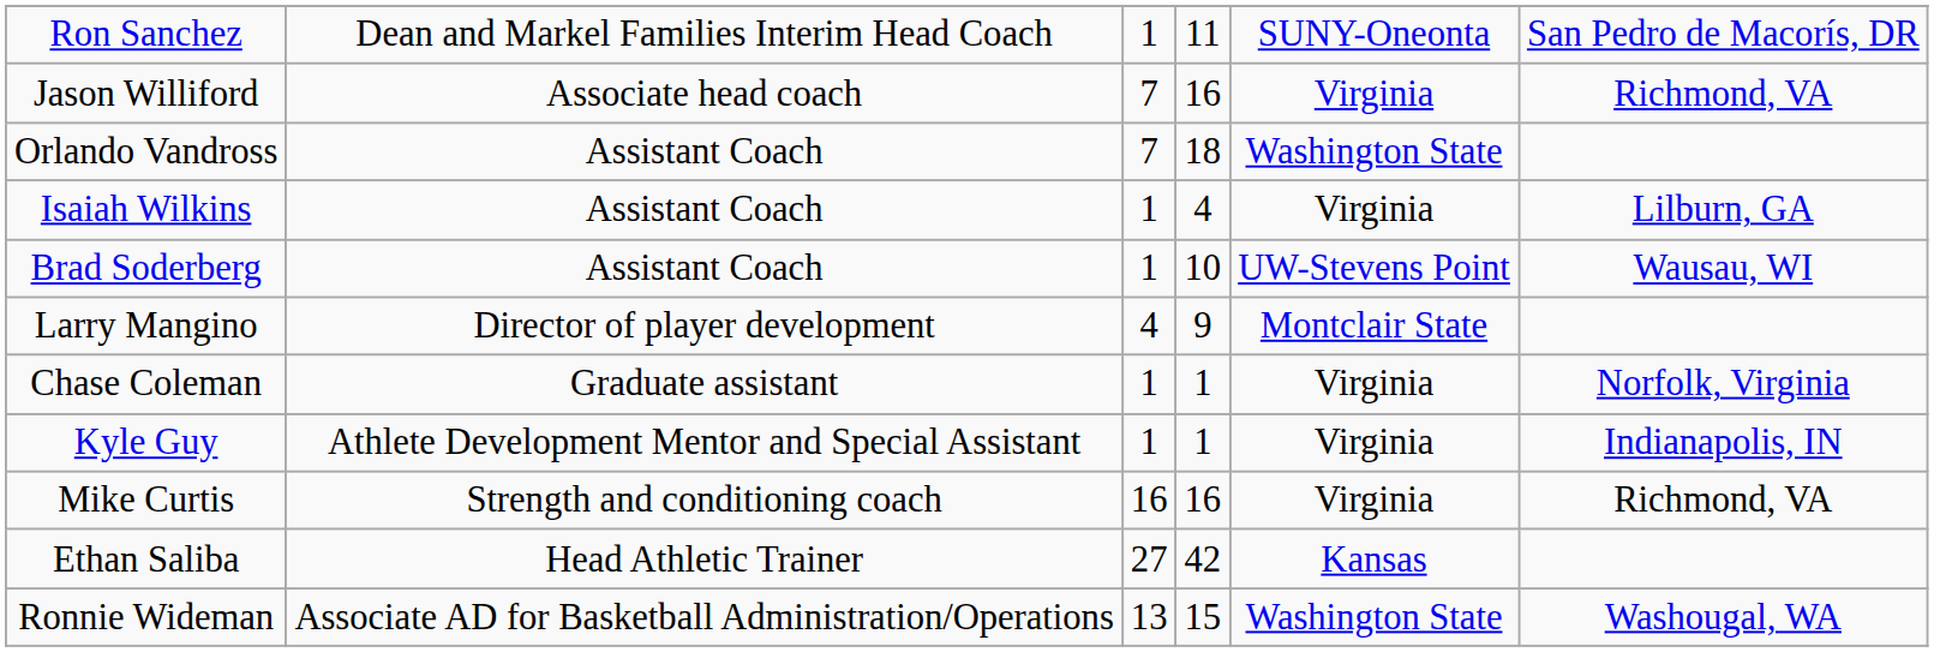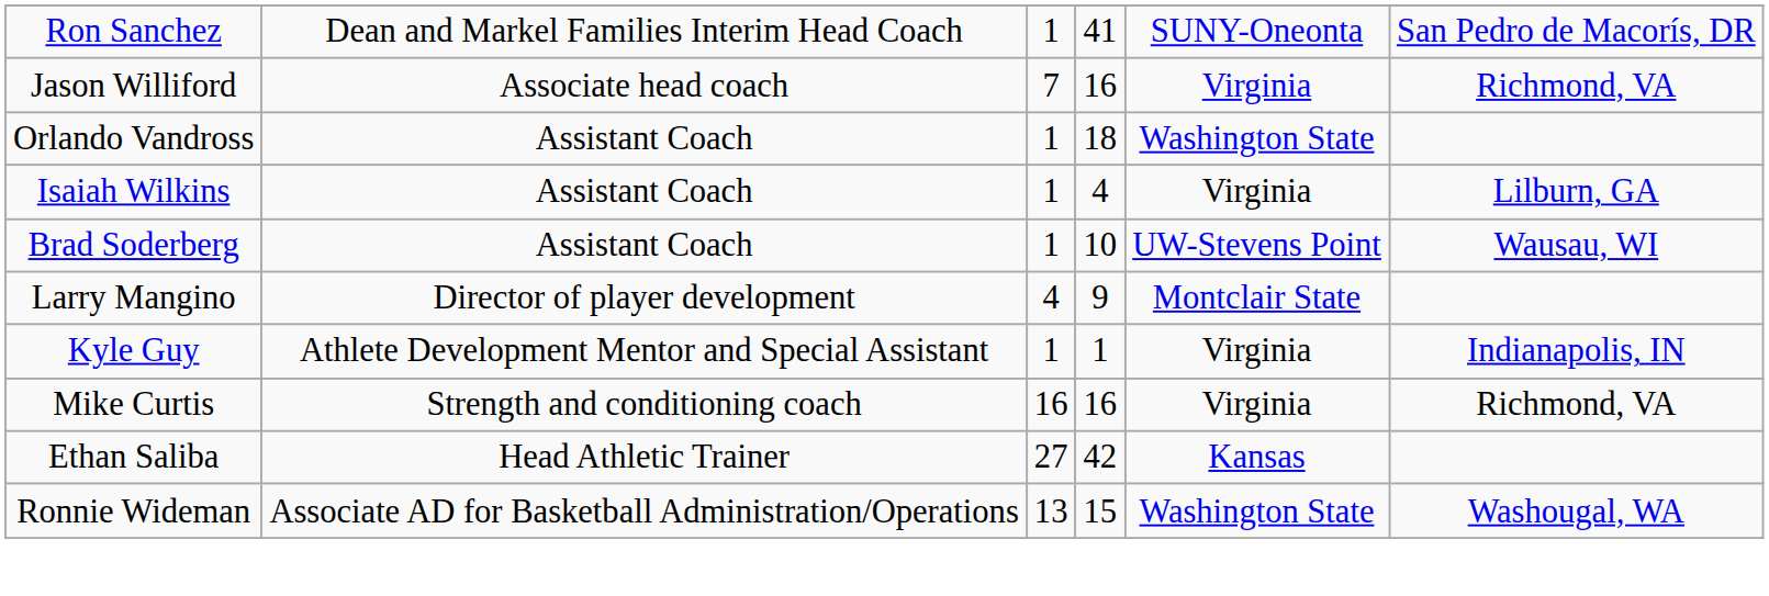 <table class="wikitable sortable" style="text-align: center">
 <tr align=center>
 </tr>
 <tr>
 <td><a href='#'>Ron Sanchez</a></td>
 <td>Dean and Markel Families Interim Head Coach</td>
 <td>1</td>
-<td>11</td>
+<td>41</td>
 <td><a href='#'>SUNY-Oneonta</a></td>
 <td><a href='#'>San Pedro de Macorís, DR</a> </td>
 </tr>
 <tr>
 <td>Jason Williford</td>
 <td>Associate head coach</td>
 <td>7</td>
 <td>16</td>
 <td><a href='#'>Virginia</a></td>
 <td><a href='#'>Richmond, VA</a> </td>
 </tr>
 <tr>
 <td>Orlando Vandross</td>
 <td>Assistant Coach</td>
-<td>7</td>
+<td>1</td>
 <td>18</td>
 <td><a href='#'>Washington State</a></td>
 <td></td>
 </tr>
 <tr>
 <td><a href='#'>Isaiah Wilkins</a></td>
 <td>Assistant Coach</td>
 <td>1</td>
 <td>4</td>
 <td>Virginia</td>
 <td><a href='#'>Lilburn, GA</a> </td>
 </tr>
 <tr>
 <td><a href='#'>Brad Soderberg</a></td>
 <td>Assistant Coach</td>
 <td>1</td>
 <td>10</td>
 <td><a href='#'>UW-Stevens Point</a></td>
 <td><a href='#'>Wausau, WI</a> </td>
 </tr>
 <tr>
 <td>Larry Mangino</td>
 <td>Director of player development</td>
 <td>4</td>
 <td>9</td>
 <td><a href='#'>Montclair State</a></td>
 <td></td>
-</tr>
-<tr>
-<td>Chase Coleman</td>
-<td>Graduate assistant</td>
-<td>1</td>
-<td>1</td>
-<td>Virginia</td>
-<td><a href='#'>Norfolk, Virginia</a> </td>
 </tr>
 <tr>
 <td><a href='#'>Kyle Guy</a></td>
 <td>Athlete Development Mentor and Special Assistant</td>
 <td>1</td>
 <td>1</td>
 <td>Virginia</td>
 <td><a href='#'>Indianapolis, IN</a> </td>
 </tr>
 <tr>
 <td>Mike Curtis</td>
 <td>Strength and conditioning coach</td>
 <td>16</td>
 <td>16</td>
 <td>Virginia</td>
 <td>Richmond, VA </td>
 </tr>
 <tr>
 <td>Ethan Saliba</td>
 <td>Head Athletic Trainer</td>
 <td>27</td>
 <td>42</td>
 <td><a href='#'>Kansas</a></td>
 <td></td>
 </tr>
 <tr>
 <td>Ronnie Wideman</td>
 <td>Associate AD for Basketball Administration/Operations</td>
 <td>13</td>
 <td>15</td>
 <td><a href='#'>Washington State</a></td>
 <td><a href='#'>Washougal, WA</a> </td>
 </tr>
 </table>
